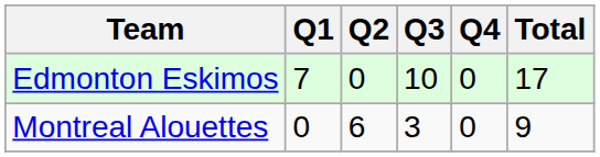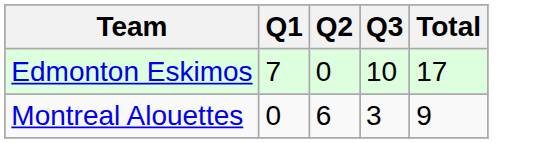 <table class="wikitable">
 <tr>
 <th>Team</th>
 <th>Q1</th>
 <th>Q2</th>
 <th>Q3</th>
-<th>Q4</th>
 <th>Total</th>
 </tr>
 <tr style="background-color:#DDFFDD">
 <td><a href='#'>Edmonton Eskimos</a></td>
 <td>7</td>
 <td>0</td>
 <td>10</td>
-<td>0</td>
 <td>17</td>
 </tr>
 <tr>
 <td><a href='#'>Montreal Alouettes</a></td>
 <td>0</td>
 <td>6</td>
 <td>3</td>
-<td>0</td>
 <td>9</td>
 </tr>
 </table>
